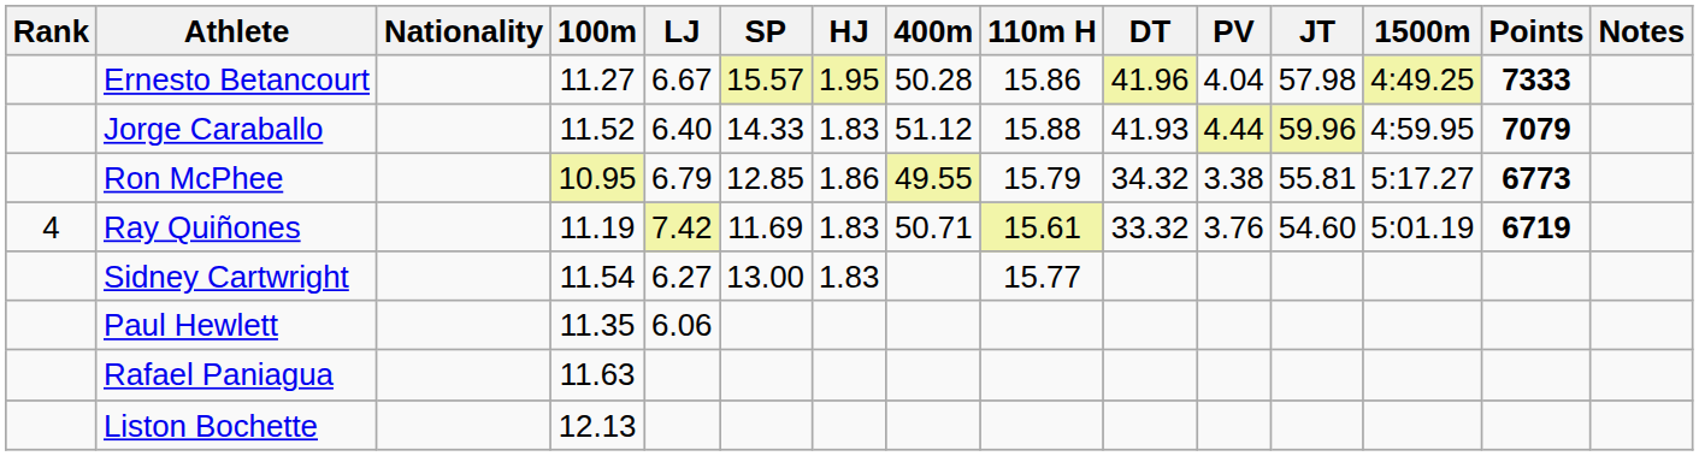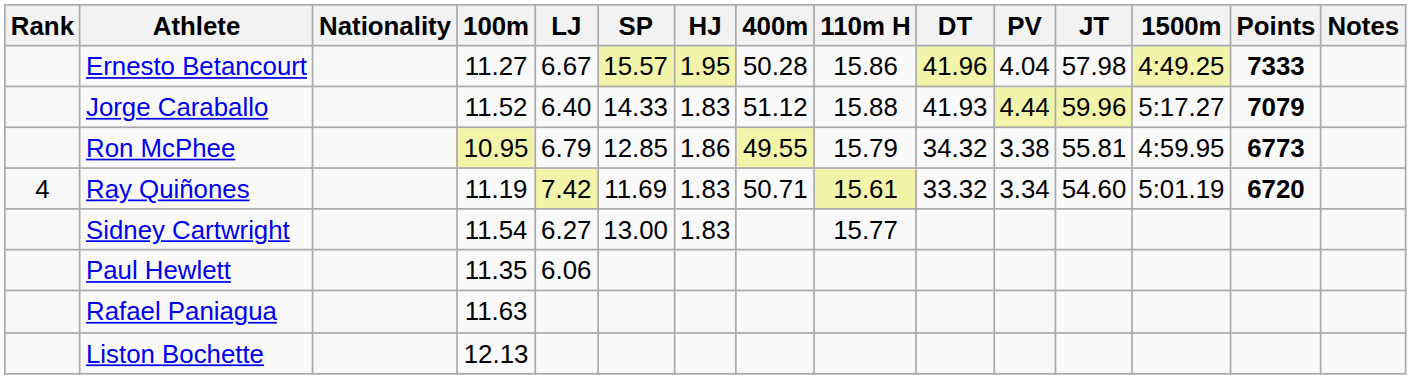 <table class="wikitable sortable" style=" text-align:center;font-size:95%">
 <tr>
 <th>Rank</th>
 <th>Athlete</th>
 <th>Nationality</th>
 <th>100m</th>
 <th>LJ</th>
 <th>SP</th>
 <th>HJ</th>
 <th>400m</th>
 <th>110m H</th>
 <th>DT</th>
 <th>PV</th>
 <th>JT</th>
 <th>1500m</th>
 <th>Points</th>
 <th>Notes</th>
 </tr>
 <tr>
 <td></td>
 <td align=left><a href='#'>Ernesto Betancourt</a></td>
 <td align=left></td>
 <td>11.27</td>
 <td>6.67</td>
 <td bgcolor=#F2F5A9>15.57</td>
 <td bgcolor=#F2F5A9>1.95</td>
 <td>50.28</td>
 <td>15.86</td>
 <td bgcolor=#F2F5A9>41.96</td>
 <td>4.04</td>
 <td>57.98</td>
 <td bgcolor=#F2F5A9>4:49.25</td>
 <td><strong>7333</strong></td>
 <td></td>
 </tr>
 <tr>
 <td></td>
 <td align=left><a href='#'>Jorge Caraballo</a></td>
 <td align=left></td>
 <td>11.52</td>
 <td>6.40</td>
 <td>14.33</td>
 <td>1.83</td>
 <td>51.12</td>
 <td>15.88</td>
 <td>41.93</td>
 <td bgcolor=#F2F5A9>4.44</td>
 <td bgcolor=#F2F5A9>59.96</td>
-<td>4:59.95</td>
+<td>5:17.27</td>
 <td><strong>7079</strong></td>
 <td></td>
 </tr>
 <tr>
 <td></td>
 <td align=left><a href='#'>Ron McPhee</a></td>
 <td align=left></td>
 <td bgcolor=#F2F5A9>10.95</td>
 <td>6.79</td>
 <td>12.85</td>
 <td>1.86</td>
 <td bgcolor=#F2F5A9>49.55</td>
 <td>15.79</td>
 <td>34.32</td>
 <td>3.38</td>
 <td>55.81</td>
-<td>5:17.27</td>
+<td>4:59.95</td>
 <td><strong>6773</strong></td>
 <td></td>
 </tr>
 <tr>
 <td>4</td>
 <td align=left><a href='#'>Ray Quiñones</a></td>
 <td align=left></td>
 <td>11.19</td>
 <td bgcolor=#F2F5A9>7.42</td>
 <td>11.69</td>
 <td>1.83</td>
 <td>50.71</td>
 <td bgcolor=#F2F5A9>15.61</td>
 <td>33.32</td>
-<td>3.76</td>
+<td>3.34</td>
 <td>54.60</td>
 <td>5:01.19</td>
-<td><strong>6719</strong></td>
+<td><strong>6720</strong></td>
 <td></td>
 </tr>
 <tr>
 <td></td>
 <td align=left><a href='#'>Sidney Cartwright</a></td>
 <td align=left></td>
 <td>11.54</td>
 <td>6.27</td>
 <td>13.00</td>
 <td>1.83</td>
 <td></td>
 <td>15.77</td>
 <td></td>
 <td></td>
 <td></td>
 <td></td>
 <td></td>
 <td></td>
 </tr>
 <tr>
 <td></td>
 <td align=left><a href='#'>Paul Hewlett</a></td>
 <td align=left></td>
 <td>11.35</td>
 <td>6.06</td>
 <td></td>
 <td></td>
 <td></td>
 <td></td>
 <td></td>
 <td></td>
 <td></td>
 <td></td>
 <td></td>
 <td></td>
 </tr>
 <tr>
 <td></td>
 <td align=left><a href='#'>Rafael Paniagua</a></td>
 <td align=left></td>
 <td>11.63</td>
 <td></td>
 <td></td>
 <td></td>
 <td></td>
 <td></td>
 <td></td>
 <td></td>
 <td></td>
 <td></td>
 <td></td>
 <td></td>
 </tr>
 <tr>
 <td></td>
 <td align=left><a href='#'>Liston Bochette</a></td>
 <td align=left></td>
 <td>12.13</td>
 <td></td>
 <td></td>
 <td></td>
 <td></td>
 <td></td>
 <td></td>
 <td></td>
 <td></td>
 <td></td>
 <td></td>
 <td></td>
 </tr>
 </table>
